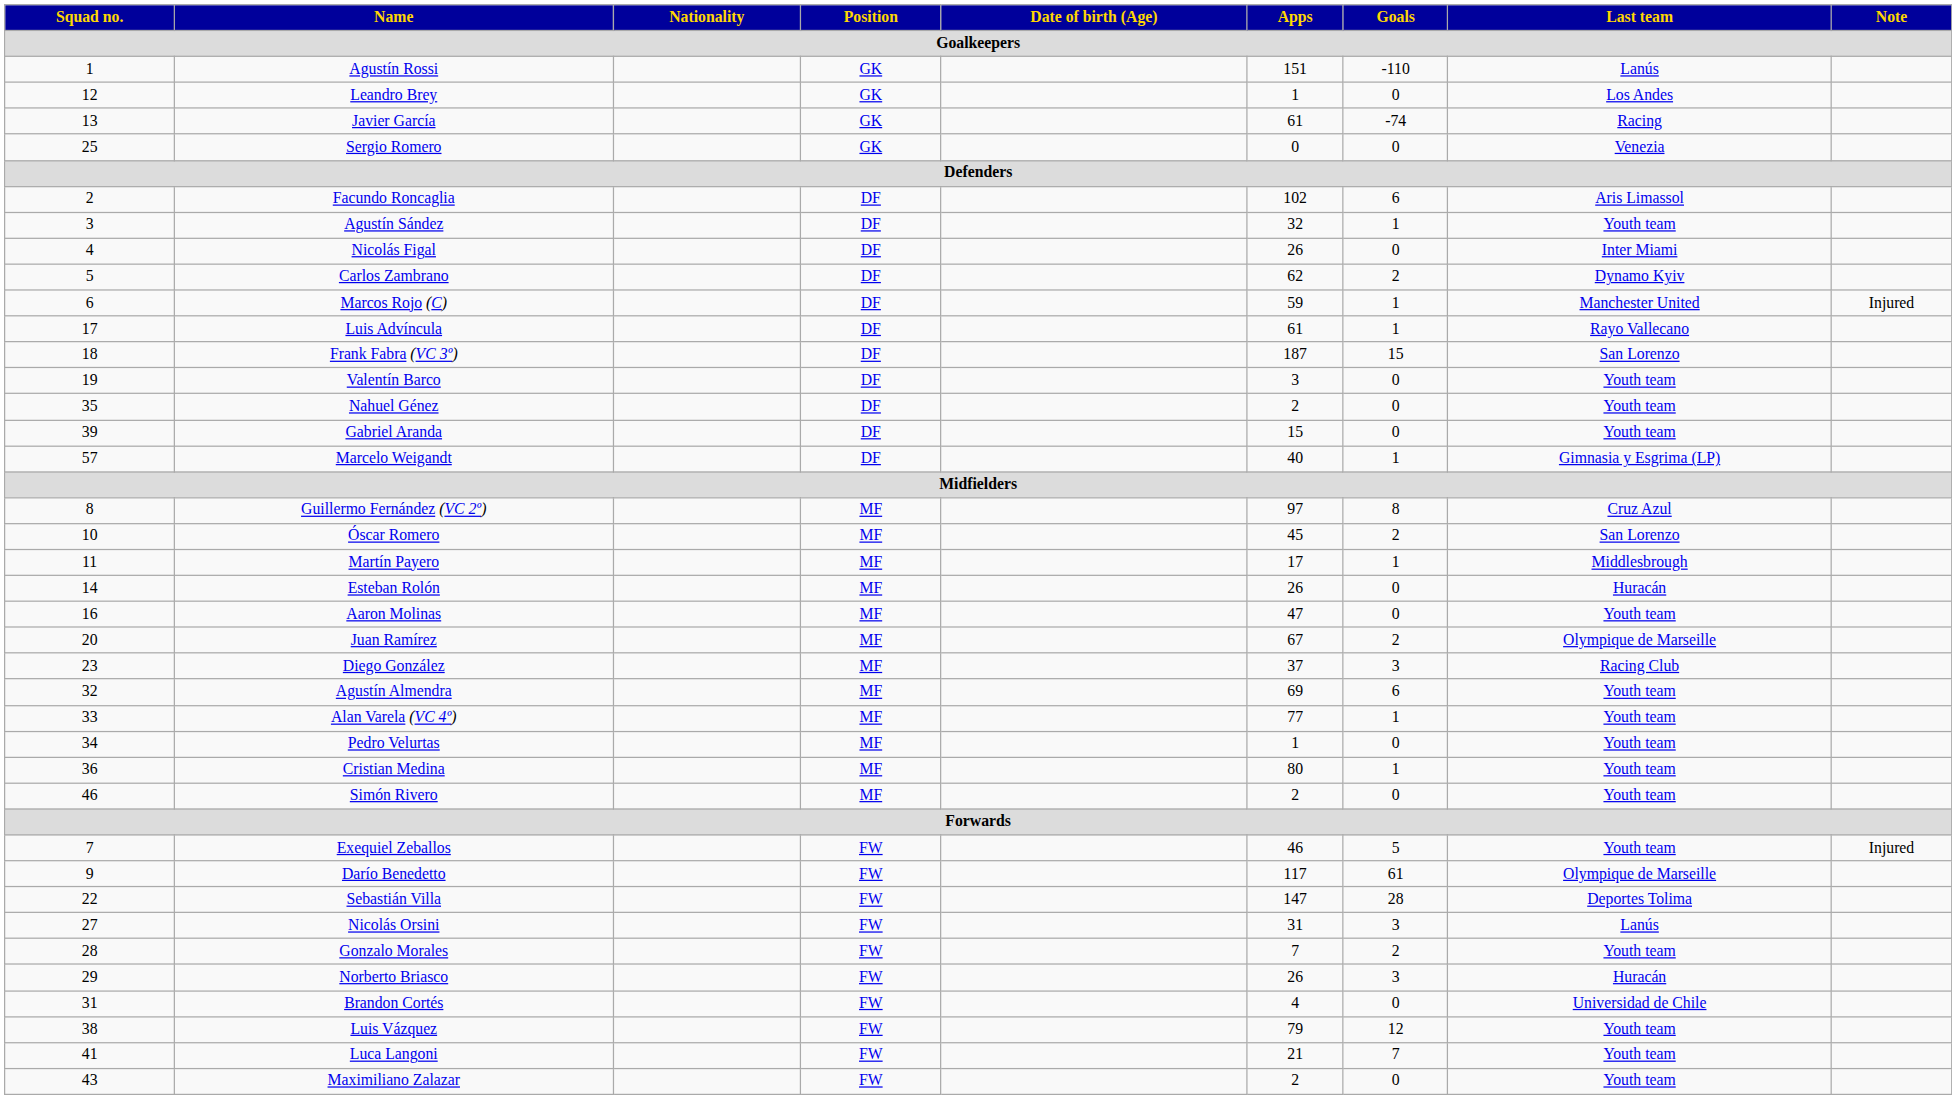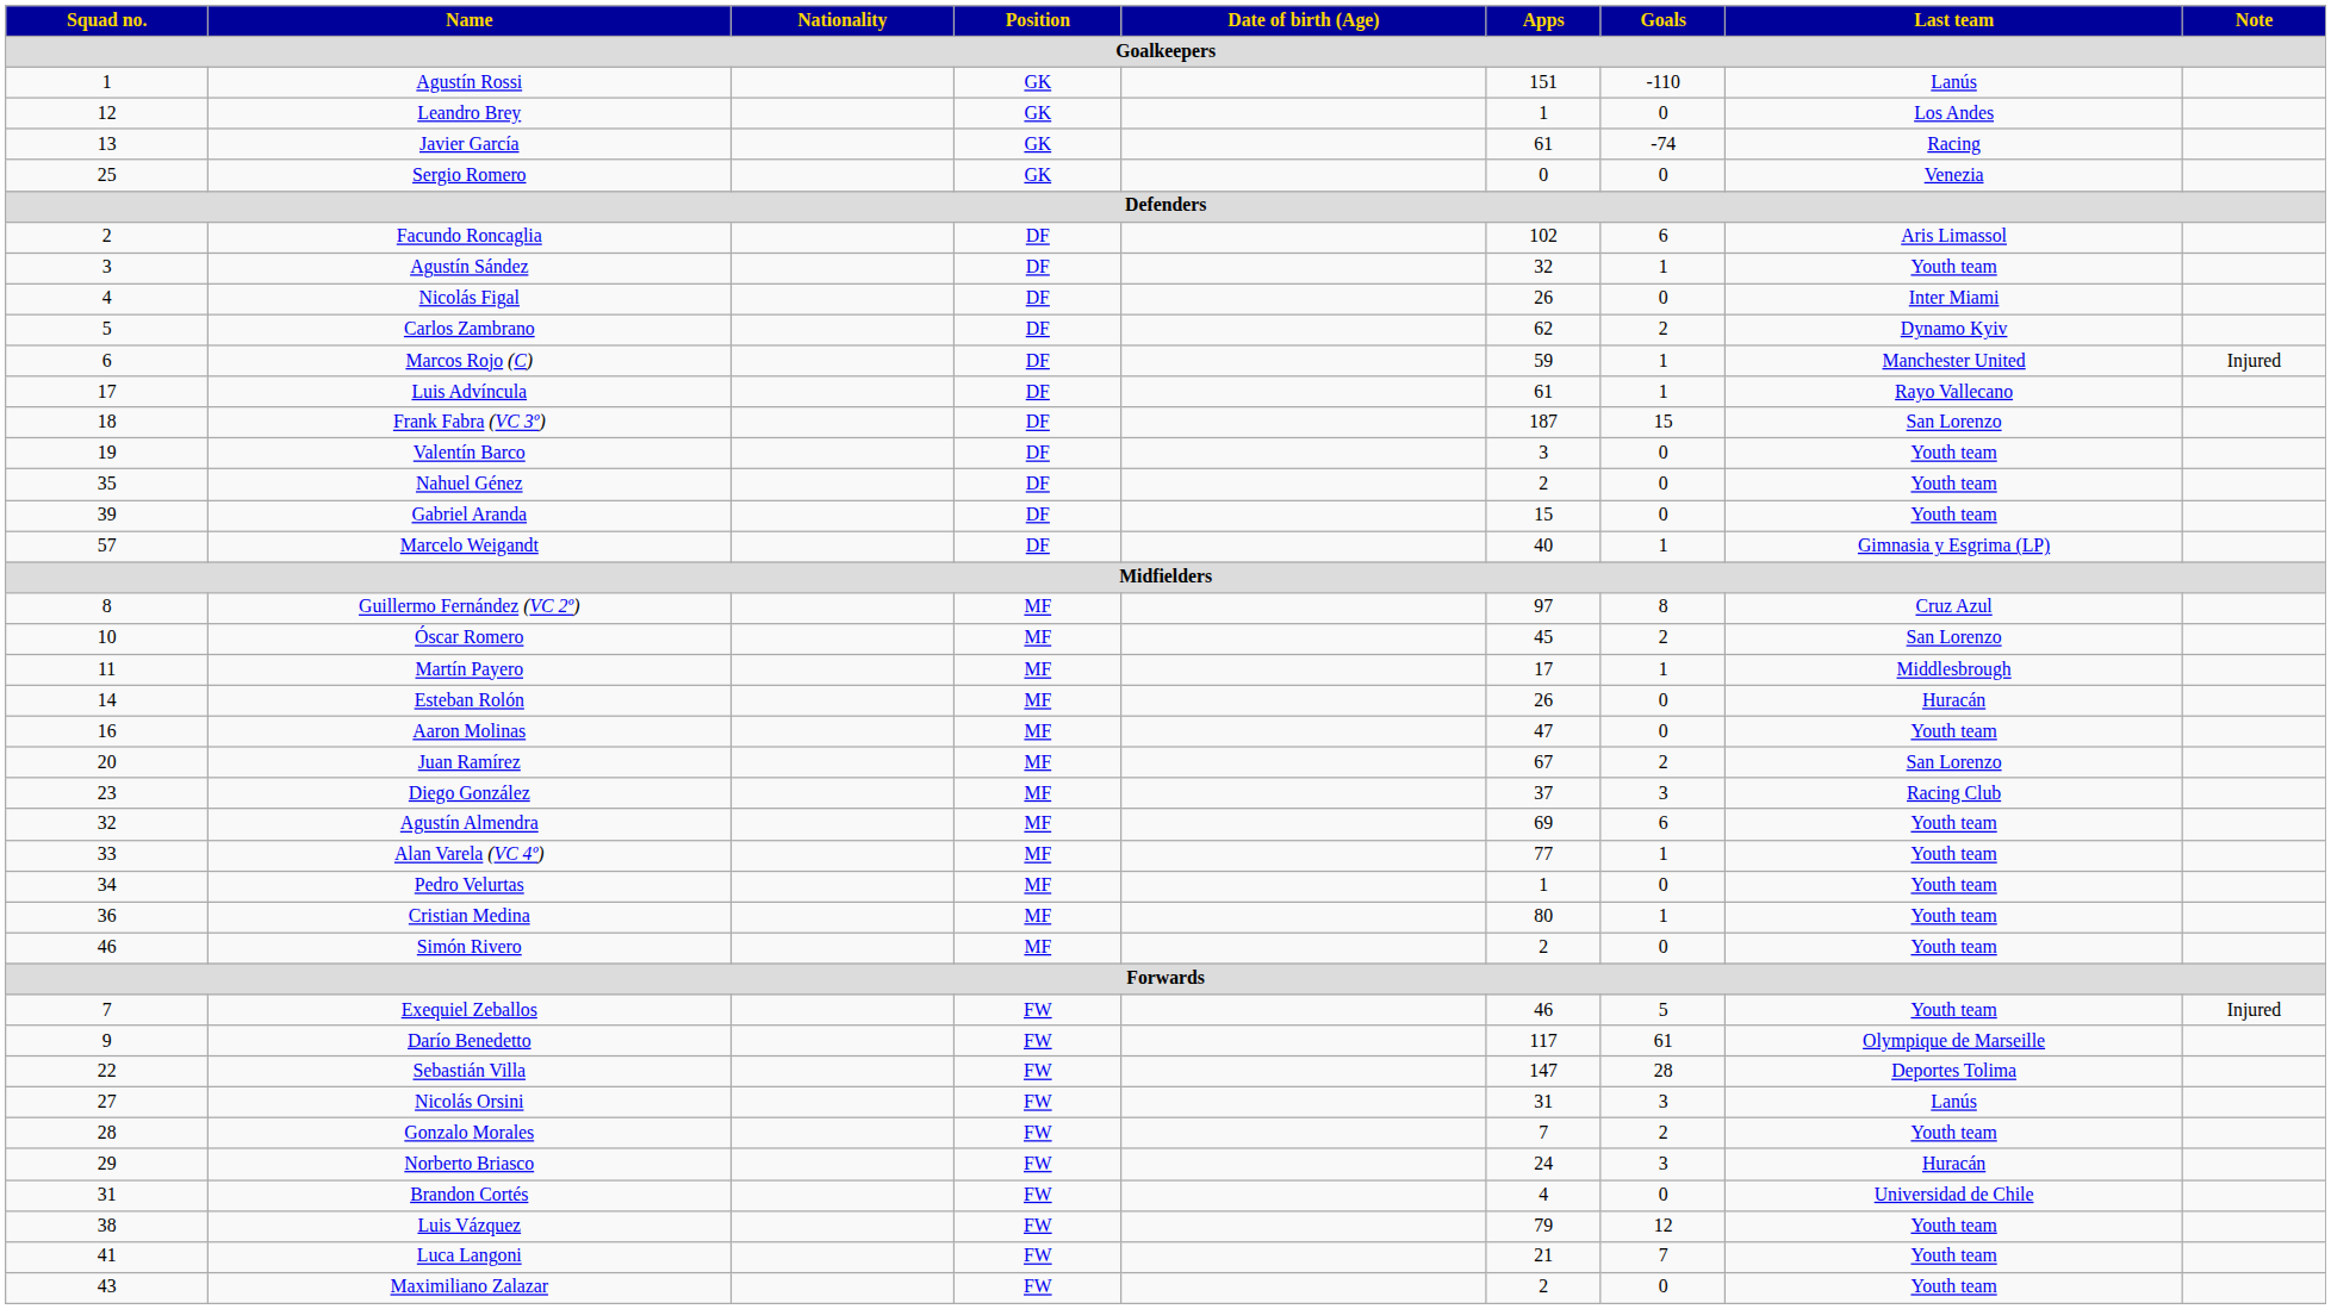 <table class="wikitable"  style="text-align:center; font-size:80%; width:100%;">
 <tr>
 <th style="background:#00009B; color:gold; text-align:center;">Squad no.</th>
 <th style="background:#00009B; color:gold; text-align:center;">Name</th>
 <th style="background:#00009B; color:gold; text-align:center;">Nationality</th>
 <th style="background:#00009B; color:gold; text-align:center;">Position</th>
 <th style="background:#00009B; color:gold; text-align:center;">Date of birth (Age)</th>
 <th style="background:#00009B; color:gold; text-align:center;">Apps</th>
 <th style="background:#00009B; color:gold; text-align:center;">Goals</th>
 <th style="background:#00009B; color:gold; text-align:center;">Last team</th>
 <th style="background:#00009B; color:gold; text-align:center;">Note</th>
 </tr>
 <tr>
 <th colspan="9"  style="background:#dcdcdc; text-align:center;">Goalkeepers</th>
 </tr>
 <tr>
 <td>1</td>
 <td><a href='#'>Agustín Rossi</a></td>
 <td></td>
 <td><a href='#'>GK</a></td>
 <td></td>
 <td>151</td>
 <td>-110</td>
 <td> <a href='#'>Lanús</a></td>
 <td></td>
 </tr>
 <tr>
 <td>12</td>
 <td><a href='#'>Leandro Brey</a></td>
 <td></td>
 <td><a href='#'>GK</a></td>
 <td></td>
 <td>1</td>
 <td>0</td>
 <td> <a href='#'>Los Andes</a></td>
 <td></td>
 </tr>
 <tr>
 <td>13</td>
 <td><a href='#'>Javier García</a></td>
 <td></td>
 <td><a href='#'>GK</a></td>
 <td></td>
 <td>61</td>
 <td>-74</td>
 <td> <a href='#'>Racing</a></td>
 <td></td>
 </tr>
 <tr>
 <td>25</td>
 <td><a href='#'>Sergio Romero</a></td>
 <td></td>
 <td><a href='#'>GK</a></td>
 <td></td>
 <td>0</td>
 <td>0</td>
 <td> <a href='#'>Venezia</a></td>
 <td></td>
 </tr>
 <tr>
 <th colspan="9"  style="background:#dcdcdc; text-align:center;">Defenders</th>
 </tr>
 <tr>
 <td>2</td>
 <td><a href='#'>Facundo Roncaglia</a></td>
 <td></td>
 <td><a href='#'>DF</a></td>
 <td></td>
 <td>102</td>
 <td>6</td>
 <td> <a href='#'>Aris Limassol</a></td>
 <td></td>
 </tr>
 <tr>
 <td>3</td>
 <td><a href='#'>Agustín Sández</a></td>
 <td></td>
 <td><a href='#'>DF</a></td>
 <td></td>
 <td>32</td>
 <td>1</td>
 <td> <a href='#'>Youth team</a></td>
 <td></td>
 </tr>
 <tr>
 <td>4</td>
 <td><a href='#'>Nicolás Figal</a></td>
 <td></td>
 <td><a href='#'>DF</a></td>
 <td></td>
 <td>26</td>
 <td>0</td>
 <td> <a href='#'>Inter Miami</a></td>
 <td></td>
 </tr>
 <tr>
 <td>5</td>
 <td><a href='#'>Carlos Zambrano</a></td>
 <td></td>
 <td><a href='#'>DF</a></td>
 <td></td>
 <td>62</td>
 <td>2</td>
 <td> <a href='#'>Dynamo Kyiv</a></td>
 <td></td>
 </tr>
 <tr>
 <td>6</td>
 <td><a href='#'>Marcos Rojo</a> <em>(<a href='#'>C</a>)</em></td>
 <td></td>
 <td><a href='#'>DF</a></td>
 <td></td>
 <td>59</td>
 <td>1</td>
 <td> <a href='#'>Manchester United</a></td>
 <td>Injured</td>
 </tr>
 <tr>
 <td>17</td>
 <td><a href='#'>Luis Advíncula</a></td>
 <td></td>
 <td><a href='#'>DF</a></td>
 <td></td>
 <td>61</td>
 <td>1</td>
 <td> <a href='#'>Rayo Vallecano</a></td>
 <td></td>
 </tr>
 <tr>
 <td>18</td>
 <td><a href='#'>Frank Fabra</a> <em>(<a href='#'>VC 3º</a>)</em></td>
 <td></td>
 <td><a href='#'>DF</a></td>
 <td></td>
 <td>187</td>
 <td>15</td>
 <td> <a href='#'>San Lorenzo</a></td>
 <td></td>
 </tr>
 <tr>
 <td>19</td>
 <td><a href='#'>Valentín Barco</a></td>
 <td></td>
 <td><a href='#'>DF</a></td>
 <td></td>
 <td>3</td>
 <td>0</td>
 <td> <a href='#'>Youth team</a></td>
 <td></td>
 </tr>
 <tr>
 <td>35</td>
 <td><a href='#'>Nahuel Génez</a></td>
 <td></td>
 <td><a href='#'>DF</a></td>
 <td></td>
 <td>2</td>
 <td>0</td>
 <td> <a href='#'>Youth team</a></td>
 <td></td>
 </tr>
 <tr>
 <td>39</td>
 <td><a href='#'>Gabriel Aranda</a></td>
 <td></td>
 <td><a href='#'>DF</a></td>
 <td></td>
 <td>15</td>
 <td>0</td>
 <td> <a href='#'>Youth team</a></td>
 <td></td>
 </tr>
 <tr>
 <td>57</td>
 <td><a href='#'>Marcelo Weigandt</a></td>
 <td></td>
 <td><a href='#'>DF</a></td>
 <td></td>
 <td>40</td>
 <td>1</td>
 <td> <a href='#'>Gimnasia y Esgrima (LP)</a></td>
 <td></td>
 </tr>
 <tr>
 <th colspan="9"  style="background:#dcdcdc; text-align:center;">Midfielders</th>
 </tr>
 <tr>
 <td>8</td>
 <td><a href='#'>Guillermo Fernández</a> <em>(<a href='#'>VC 2º</a>)</em></td>
 <td></td>
 <td><a href='#'>MF</a></td>
 <td></td>
 <td>97</td>
 <td>8</td>
 <td> <a href='#'>Cruz Azul</a></td>
 <td></td>
 </tr>
 <tr>
 <td>10</td>
 <td><a href='#'>Óscar Romero</a></td>
 <td></td>
 <td><a href='#'>MF</a></td>
 <td></td>
 <td>45</td>
 <td>2</td>
 <td> <a href='#'>San Lorenzo</a></td>
 <td></td>
 </tr>
 <tr>
 <td>11</td>
 <td><a href='#'>Martín Payero</a></td>
 <td></td>
 <td><a href='#'>MF</a></td>
 <td></td>
 <td>17</td>
 <td>1</td>
 <td> <a href='#'>Middlesbrough</a></td>
 <td></td>
 </tr>
 <tr>
 <td>14</td>
 <td><a href='#'>Esteban Rolón</a></td>
 <td></td>
 <td><a href='#'>MF</a></td>
 <td></td>
 <td>26</td>
 <td>0</td>
 <td> <a href='#'>Huracán</a></td>
 <td></td>
 </tr>
 <tr>
 <td>16</td>
 <td><a href='#'>Aaron Molinas</a></td>
 <td></td>
 <td><a href='#'>MF</a></td>
 <td></td>
 <td>47</td>
 <td>0</td>
 <td> <a href='#'>Youth team</a></td>
 <td></td>
 </tr>
 <tr>
 <td>20</td>
 <td><a href='#'>Juan Ramírez</a></td>
 <td></td>
 <td><a href='#'>MF</a></td>
 <td></td>
 <td>67</td>
 <td>2</td>
-<td> <a href='#'>Olympique de Marseille</a></td>
+<td> <a href='#'>San Lorenzo</a></td>
 <td></td>
 </tr>
 <tr>
 <td>23</td>
 <td><a href='#'>Diego González</a></td>
 <td></td>
 <td><a href='#'>MF</a></td>
 <td></td>
 <td>37</td>
 <td>3</td>
 <td> <a href='#'>Racing Club</a></td>
 <td></td>
 </tr>
 <tr>
 <td>32</td>
 <td><a href='#'>Agustín Almendra</a></td>
 <td></td>
 <td><a href='#'>MF</a></td>
 <td></td>
 <td>69</td>
 <td>6</td>
 <td> <a href='#'>Youth team</a></td>
 <td></td>
 </tr>
 <tr>
 <td>33</td>
 <td><a href='#'>Alan Varela</a> <em>(<a href='#'>VC 4º</a>)</em></td>
 <td></td>
 <td><a href='#'>MF</a></td>
 <td></td>
 <td>77</td>
 <td>1</td>
 <td> <a href='#'>Youth team</a></td>
 <td></td>
 </tr>
 <tr>
 <td>34</td>
 <td><a href='#'>Pedro Velurtas</a></td>
 <td></td>
 <td><a href='#'>MF</a></td>
 <td></td>
 <td>1</td>
 <td>0</td>
 <td> <a href='#'>Youth team</a></td>
 <td></td>
 </tr>
 <tr>
 <td>36</td>
 <td><a href='#'>Cristian Medina</a></td>
 <td></td>
 <td><a href='#'>MF</a></td>
 <td></td>
 <td>80</td>
 <td>1</td>
 <td> <a href='#'>Youth team</a></td>
 <td></td>
 </tr>
 <tr>
 <td>46</td>
 <td><a href='#'>Simón Rivero</a></td>
 <td></td>
 <td><a href='#'>MF</a></td>
 <td></td>
 <td>2</td>
 <td>0</td>
 <td> <a href='#'>Youth team</a></td>
 <td></td>
 </tr>
 <tr>
 <th colspan="9"  style="background:#dcdcdc; text-align:center;">Forwards</th>
 </tr>
 <tr>
 <td>7</td>
 <td><a href='#'>Exequiel Zeballos</a></td>
 <td></td>
 <td><a href='#'>FW</a></td>
 <td></td>
 <td>46</td>
 <td>5</td>
 <td> <a href='#'>Youth team</a></td>
 <td>Injured</td>
 </tr>
 <tr>
 <td>9</td>
 <td><a href='#'>Darío Benedetto</a></td>
 <td></td>
 <td><a href='#'>FW</a></td>
 <td></td>
 <td>117</td>
 <td>61</td>
 <td> <a href='#'>Olympique de Marseille</a></td>
 <td></td>
 </tr>
 <tr>
 <td>22</td>
 <td><a href='#'>Sebastián Villa</a></td>
 <td></td>
 <td><a href='#'>FW</a></td>
 <td></td>
 <td>147</td>
 <td>28</td>
 <td> <a href='#'>Deportes Tolima</a></td>
 <td></td>
 </tr>
 <tr>
 <td>27</td>
 <td><a href='#'>Nicolás Orsini</a></td>
 <td></td>
 <td><a href='#'>FW</a></td>
 <td></td>
 <td>31</td>
 <td>3</td>
 <td> <a href='#'>Lanús</a></td>
 <td></td>
 </tr>
 <tr>
 <td>28</td>
 <td><a href='#'>Gonzalo Morales</a></td>
 <td></td>
 <td><a href='#'>FW</a></td>
 <td></td>
 <td>7</td>
 <td>2</td>
 <td> <a href='#'>Youth team</a></td>
 <td></td>
 </tr>
 <tr>
 <td>29</td>
 <td><a href='#'>Norberto Briasco</a></td>
 <td></td>
 <td><a href='#'>FW</a></td>
 <td></td>
-<td>26</td>
+<td>24</td>
 <td>3</td>
 <td> <a href='#'>Huracán</a></td>
 <td></td>
 </tr>
 <tr>
 <td>31</td>
 <td><a href='#'>Brandon Cortés</a></td>
 <td></td>
 <td><a href='#'>FW</a></td>
 <td></td>
 <td>4</td>
 <td>0</td>
 <td> <a href='#'>Universidad de Chile</a></td>
 <td></td>
 </tr>
 <tr>
 <td>38</td>
 <td><a href='#'>Luis Vázquez</a></td>
 <td></td>
 <td><a href='#'>FW</a></td>
 <td></td>
 <td>79</td>
 <td>12</td>
 <td> <a href='#'>Youth team</a></td>
 <td></td>
 </tr>
 <tr>
 <td>41</td>
 <td><a href='#'>Luca Langoni</a></td>
 <td></td>
 <td><a href='#'>FW</a></td>
 <td></td>
 <td>21</td>
 <td>7</td>
 <td> <a href='#'>Youth team</a></td>
 <td></td>
 </tr>
 <tr>
 <td>43</td>
 <td><a href='#'>Maximiliano Zalazar</a></td>
 <td></td>
 <td><a href='#'>FW</a></td>
 <td></td>
 <td>2</td>
 <td>0</td>
 <td> <a href='#'>Youth team</a></td>
 <td></td>
 </tr>
 </table>
